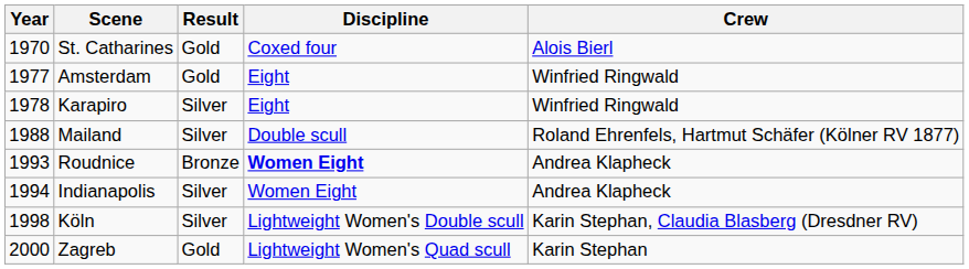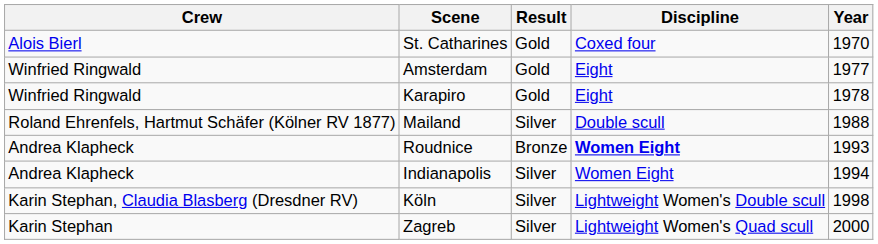 <table class="wikitable">
 <tr>
-<th>Year</th>
+<th>Crew</th>
 <th>Scene</th>
 <th>Result</th>
 <th>Discipline</th>
-<th>Crew</th>
+<th>Year</th>
 </tr>
 <tr>
-<td>1970</td>
+<td><a href='#'>Alois Bierl</a></td>
 <td>St. Catharines</td>
 <td>Gold</td>
 <td><a href='#'>Coxed four</a></td>
-<td><a href='#'>Alois Bierl</a></td>
+<td>1970</td>
 </tr>
 <tr>
-<td>1977</td>
+<td>Winfried Ringwald</td>
 <td>Amsterdam</td>
 <td>Gold</td>
 <td><a href='#'>Eight</a></td>
-<td>Winfried Ringwald</td>
+<td>1977</td>
 </tr>
 <tr>
+<td>Winfried Ringwald</td>
+<td>Karapiro</td>
+<td>Gold</td>
+<td><a href='#'>Eight</a></td>
 <td>1978</td>
-<td>Karapiro</td>
-<td>Silver</td>
-<td><a href='#'>Eight</a></td>
-<td>Winfried Ringwald</td>
 </tr>
 <tr>
-<td>1988</td>
+<td>Roland Ehrenfels, Hartmut Schäfer (Kölner RV 1877)</td>
 <td>Mailand</td>
 <td>Silver</td>
 <td><a href='#'>Double scull</a></td>
-<td>Roland Ehrenfels, Hartmut Schäfer (Kölner RV 1877)</td>
+<td>1988</td>
 </tr>
 <tr>
-<td>1993</td>
+<td>Andrea Klapheck</td>
 <td>Roudnice</td>
 <td>Bronze</td>
 <td><strong><a href='#'>Women Eight</a></strong></td>
-<td>Andrea Klapheck</td>
+<td>1993</td>
 </tr>
 <tr>
-<td>1994</td>
+<td>Andrea Klapheck</td>
 <td>Indianapolis</td>
 <td>Silver</td>
 <td><a href='#'>Women Eight</a></td>
-<td>Andrea Klapheck</td>
+<td>1994</td>
 </tr>
 <tr>
-<td>1998</td>
+<td>Karin Stephan, <a href='#'>Claudia Blasberg</a> (Dresdner RV)</td>
 <td>Köln</td>
 <td>Silver</td>
 <td><a href='#'>Lightweight</a> Women's <a href='#'>Double scull</a></td>
-<td>Karin Stephan, <a href='#'>Claudia Blasberg</a> (Dresdner RV)</td>
+<td>1998</td>
 </tr>
 <tr>
+<td>Karin Stephan</td>
+<td>Zagreb</td>
+<td>Silver</td>
+<td><a href='#'>Lightweight</a> Women's <a href='#'>Quad scull</a></td>
 <td>2000</td>
-<td>Zagreb</td>
-<td>Gold</td>
-<td><a href='#'>Lightweight</a> Women's <a href='#'>Quad scull</a></td>
-<td>Karin Stephan</td>
 </tr>
 </table>
